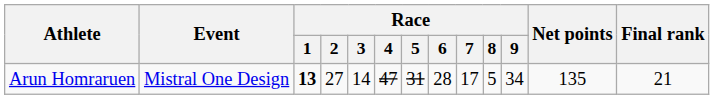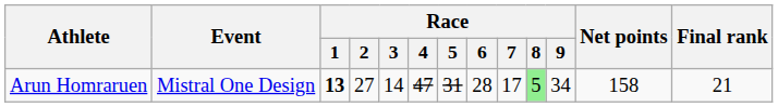 <table class="wikitable" border="1" style="font-size:90%">
 <tr>
 <th rowspan="2">Athlete</th>
 <th rowspan="2">Event</th>
 <th colspan=9>Race</th>
 <th rowspan=2>Net points</th>
 <th rowspan=2>Final rank</th>
 </tr>
 <tr style="font-size:95%">
 <th>1</th>
 <th>2</th>
 <th>3</th>
 <th>4</th>
 <th>5</th>
 <th>6</th>
 <th>7</th>
 <th>8</th>
 <th>9</th>
 </tr>
 <tr align=center>
 <td align=left><a href='#'>Arun Homraruen</a></td>
 <td align=left><a href='#'>Mistral One Design</a></td>
 <td><strong>13</strong></td>
 <td>27</td>
 <td>14</td>
 <td><s>47</s></td>
 <td><s>31</s></td>
 <td>28</td>
 <td>17</td>
-<td>5</td>
+<td style="background: lightgreen;">5</td>
 <td>34</td>
-<td>135</td>
+<td>158</td>
 <td>21</td>
 </tr>
 </table>
